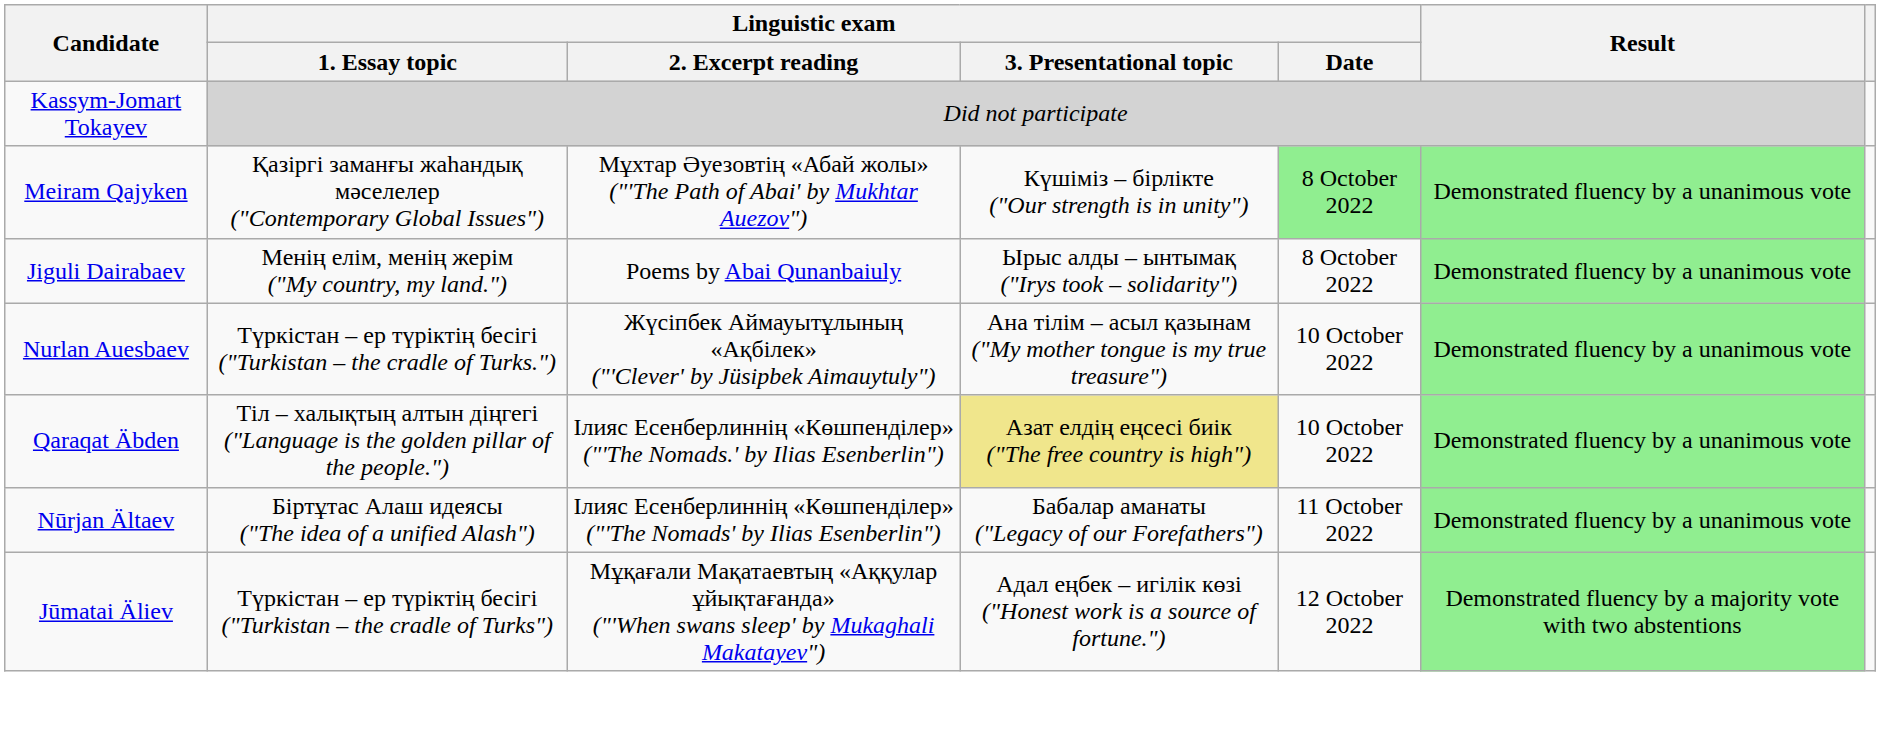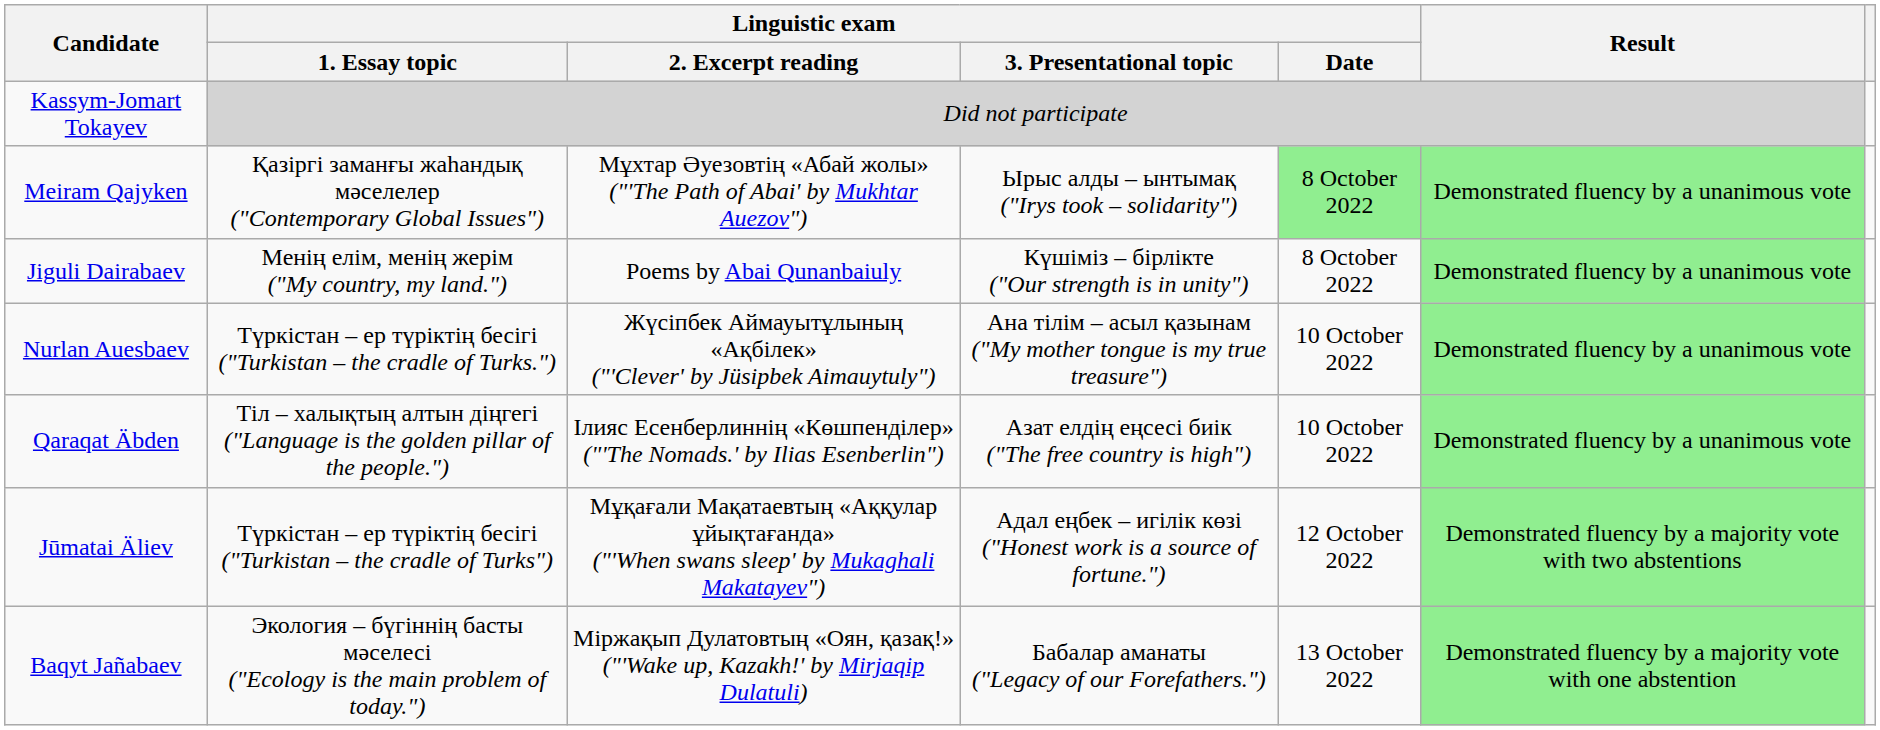 <table class="wikitable">
 <tr>
 <th rowspan="2">Candidate</th>
 <th colspan="4">Linguistic exam</th>
 <th rowspan="2">Result</th>
 <th rowspan="2"></th>
 </tr>
 <tr>
 <th>1. Essay topic</th>
 <th>2. Excerpt reading</th>
 <th>3. Presentational topic</th>
 <th>Date</th>
 </tr>
 <tr>
 <td style="text-align:center;"><a href='#'>Kassym-Jomart Tokayev</a></td>
 <td colspan="5" style="background-color:lightgrey; text-align:center;"><em>Did not participate</em></td>
 <td style="text-align:center;"></td>
 </tr>
 <tr>
 <td style="text-align:center;"><a href='#'>Meiram Qajyken</a></td>
 <td style="text-align:center;">Қазіргі заманғы жаһандық мәселелер<br><em>("Contemporary Global Issues")</em></td>
 <td style="text-align:center;">Мұхтар Әуезовтің «Абай жолы»<br><em>("'The Path of Abai' by <a href='#'>Mukhtar Auezov</a>")</em></td>
-<td style="text-align:center;">Күшіміз – бірлікте<br><em>("Our strength is in unity")</em></td>
+<td style="text-align:center;">Ырыс алды – ынтымақ<br><em>("Irys took – solidarity")</em></td>
 <td style="background: lightgreen; text-align:center;">8 October 2022</td>
 <td style="background-color:lightgreen; text-align:center;">Demonstrated fluency by a unanimous vote</td>
 <td></td>
 </tr>
 <tr>
 <td style="text-align:center;"><a href='#'>Jiguli Dairabaev</a></td>
 <td style="text-align:center;">Менің елім, менің жерім<br><em>("My country, my land.")</em></td>
 <td style="text-align:center;">Poems by <a href='#'>Abai Qunanbaiuly</a></td>
-<td style="text-align:center;">Ырыс алды – ынтымақ<br><em>("Irys took – solidarity")</em></td>
+<td style="text-align:center;">Күшіміз – бірлікте<br><em>("Our strength is in unity")</em></td>
 <td style="text-align:center;">8 October 2022</td>
 <td style="background-color:lightgreen; text-align:center;">Demonstrated fluency by a unanimous vote</td>
 <td></td>
 </tr>
 <tr>
 <td style="text-align:center;"><a href='#'>Nurlan Auesbaev</a></td>
 <td style="text-align:center;">Түркістан – ер түріктің бесігі<br><em>("Turkistan – the cradle of Turks.")</em></td>
 <td style="text-align:center;">Жүсіпбек Аймауытұлының «Ақбілек»<br><em>("'Clever' by Jüsipbek Aimauytuly")</em></td>
 <td style="text-align:center;">Ана тілім – асыл қазынам<br><em>("My mother tongue is my true treasure")</em></td>
 <td style="text-align:center;">10 October 2022</td>
 <td style="background-color:lightgreen; text-align:center;">Demonstrated fluency by a unanimous vote</td>
 <td></td>
 </tr>
 <tr>
 <td style="text-align:center;"><a href='#'>Qaraqat Äbden</a></td>
 <td style="text-align:center;">Тіл – халықтың алтын діңгегі<br><em>("Language is the golden pillar of the people.")</em></td>
 <td style="text-align:center;">Ілияс Есенберлиннің «Көшпенділер»<br><em>("'The Nomads.' by Ilias Esenberlin")</em></td>
-<td style="background: khaki; text-align:center;">Азат елдің еңсесі биік<br><em>("The free country is high")</em></td>
+<td style="text-align:center;">Азат елдің еңсесі биік<br><em>("The free country is high")</em></td>
 <td style="text-align:center;">10 October 2022</td>
-<td style="background-color:lightgreen; text-align:center;">Demonstrated fluency by a unanimous vote</td>
-<td></td>
-</tr>
-<tr>
-<td style="text-align:center;"><a href='#'>Nūrjan Ältaev</a></td>
-<td style="text-align:center;">Біртұтас Алаш идеясы<br><em>("The idea of a unified Alash")</em></td>
-<td style="text-align:center;">Ілияс Есенберлиннің «Көшпенділер»<br><em>("'The Nomads' by Ilias Esenberlin")</em></td>
-<td style="text-align:center;">Бабалар аманаты<br><em>("Legacy of our Forefathers")</em></td>
-<td style="text-align:center;">11 October 2022</td>
 <td style="background-color:lightgreen; text-align:center;">Demonstrated fluency by a unanimous vote</td>
 <td></td>
 </tr>
 <tr>
 <td style="text-align:center;"><a href='#'>Jūmatai Äliev</a></td>
 <td style="text-align:center;">Түркістан – ер түріктің бесігі<br><em>("Turkistan – the cradle of Turks")</em></td>
 <td style="text-align:center;">Мұқағали Мақатаевтың «Аққулар ұйықтағанда»<br><em>("'When swans sleep' by <a href='#'>Mukaghali Makatayev</a>")</em></td>
 <td style="text-align:center;">Адал еңбек – игілік көзі<br><em>("Honest work is a source of fortune.")</em></td>
 <td style="text-align:center;">12 October 2022</td>
 <td style="background-color:lightgreen; text-align:center;">Demonstrated fluency by a majority vote with two abstentions</td>
 <td></td>
 </tr>
+<tr>
+<td style="text-align:center;"><a href='#'>Baqyt Jañabaev</a></td>
+<td style="text-align:center;">Экология – бүгіннің басты мәселесі<br><em>("Ecology is the main problem of today.")</em></td>
+<td style="text-align:center;">Міржақып Дулатовтың «Оян, қазақ!»<br><em>("'Wake up, Kazakh!' by <a href='#'>Mirjaqip Dulatuli</a>)</em></td>
+<td style="text-align:center;">Бабалар аманаты<br><em>("Legacy of our Forefathers.")</em></td>
+<td style="text-align:center;">13 October 2022</td>
+<td style="background-color:lightgreen; text-align:center;">Demonstrated fluency by a majority vote with one abstention</td>
+<td></td>
+</tr>
 </table>
